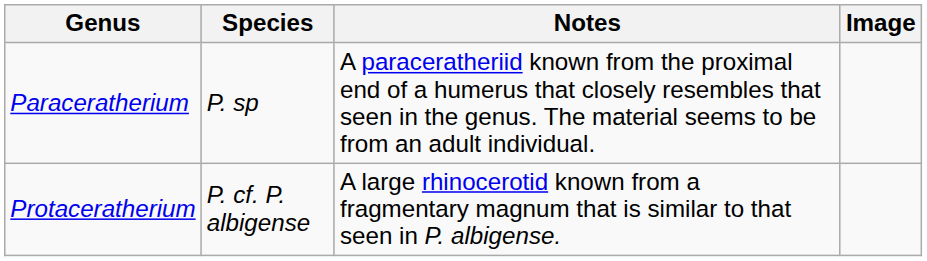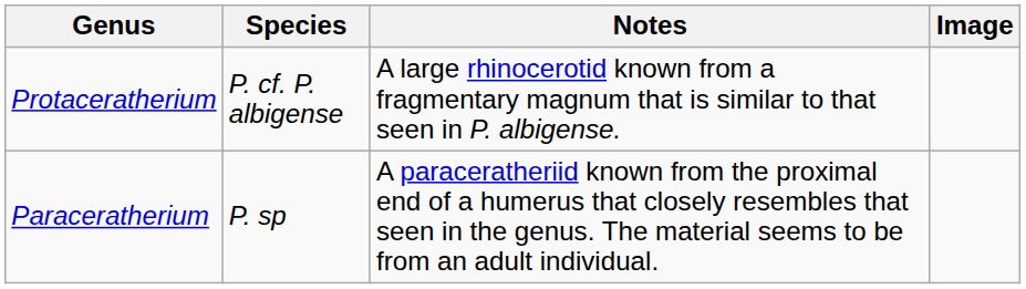 <table class="wikitable">
 <tr>
 <th>Genus</th>
 <th>Species</th>
 <th>Notes</th>
 <th>Image</th>
 </tr>
 <tr>
+<td><em><a href='#'>Protaceratherium</a></em></td>
+<td><em>P. cf. P. albigense</em></td>
+<td>A large <a href='#'>rhinocerotid</a> known from a fragmentary magnum that is similar to that seen in <em>P. albigense.</em></td>
+<td></td>
+</tr>
+<tr>
 <td><em><a href='#'>Paraceratherium</a></em></td>
 <td><em>P. sp</em></td>
 <td>A <a href='#'>paraceratheriid</a> known from the proximal end of a humerus that closely resembles that seen in the genus. The material seems to be from an adult individual.</td>
 <td></td>
 </tr>
-<tr>
-<td><em><a href='#'>Protaceratherium</a></em></td>
-<td><em>P. cf. P. albigense</em></td>
-<td>A large <a href='#'>rhinocerotid</a> known from a fragmentary magnum that is similar to that seen in <em>P. albigense.</em></td>
-<td></td>
-</tr>
 </table>
